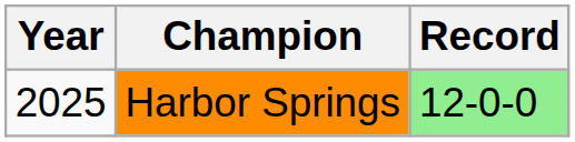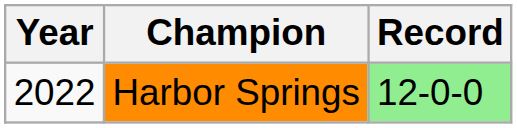 <table class=wikitable>
 <tr>
 <th>Year</th>
 <th>Champion</th>
 <th>Record</th>
 </tr>
 <tr>
-<td>2025</td>
+<td>2022</td>
 <td !align=center style="background:darkorange;color:black">Harbor Springs</td>
 <td style="background: lightgreen;">12-0-0</td>
 </tr>
 </table>
